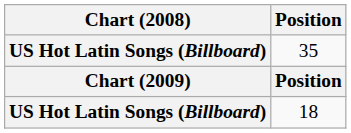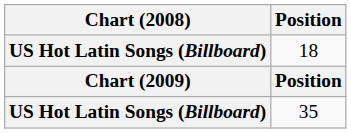 <table class="wikitable plainrowheaders" style="text-align:center">
 <tr>
 <th scope="col">Chart (2008)</th>
 <th scope="col">Position</th>
 </tr>
 <tr>
 <th scope="row">US Hot Latin Songs (<em>Billboard</em>)</th>
-<td>35</td>
+<td>18</td>
 </tr>
 <tr>
 <th scope="col">Chart (2009)</th>
 <th scope="col">Position</th>
 </tr>
 <tr>
 <th scope="row">US Hot Latin Songs (<em>Billboard</em>)</th>
-<td>18</td>
+<td>35</td>
 </tr>
 </table>
